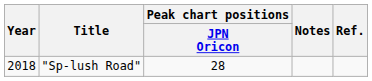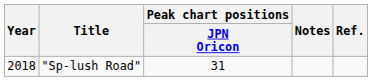 <table class="wikitable">
 <tr>
 <th rowspan="2">Year</th>
 <th rowspan="2">Title</th>
 <th>Peak chart positions</th>
 <th rowspan="2">Notes</th>
 <th rowspan="2">Ref.</th>
 </tr>
 <tr>
 <th><a href='#'>JPN</a><br><a href='#'>Oricon</a></th>
 </tr>
 <tr>
 <td>2018</td>
 <td>"Sp-lush Road"</td>
-<td align="center">28</td>
+<td align="center">31</td>
 <td></td>
 <td></td>
 </tr>
 </table>
